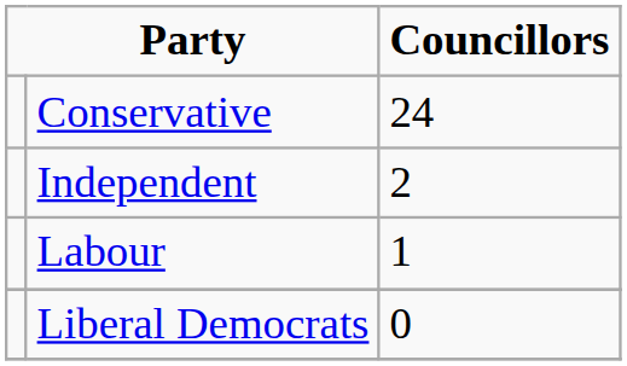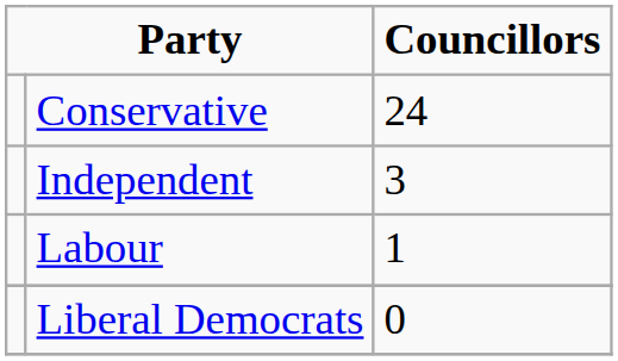 <table class="wikitable">
 <tr>
 <td colspan="2" rowspan="1" align="center" valign="top"><strong>Party</strong></td>
 <td valign="top"><strong>Councillors</strong><br></td>
 </tr>
 <tr>
 <td></td>
 <td><a href='#'>Conservative</a></td>
 <td>24</td>
 </tr>
 <tr>
 <td></td>
 <td><a href='#'>Independent</a></td>
-<td>2</td>
+<td>3</td>
 </tr>
 <tr>
 <td></td>
 <td><a href='#'>Labour</a></td>
 <td>1</td>
 </tr>
 <tr>
 </tr>
 <tr>
 <td></td>
 <td><a href='#'>Liberal Democrats</a></td>
 <td>0</td>
 </tr>
 <tr>
 </tr>
 </table>
